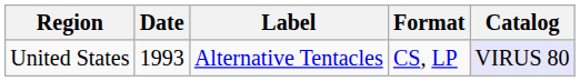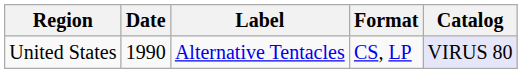 <table class="wikitable">
 <tr>
 <th>Region</th>
 <th>Date</th>
 <th>Label</th>
 <th>Format</th>
 <th>Catalog</th>
 </tr>
 <tr>
 <td>United States</td>
-<td>1993</td>
+<td>1990</td>
 <td><a href='#'>Alternative Tentacles</a></td>
 <td><a href='#'>CS</a>, <a href='#'>LP</a></td>
 <td style="background: lavender;">VIRUS 80</td>
 </tr>
 </table>
